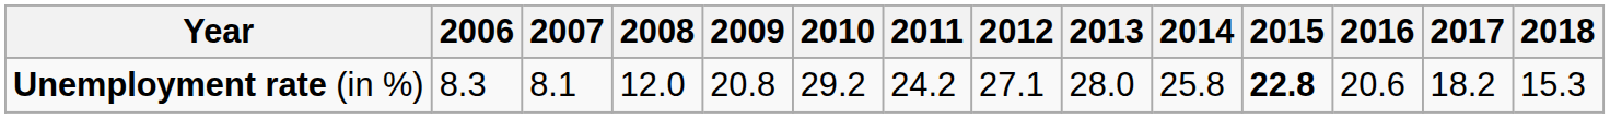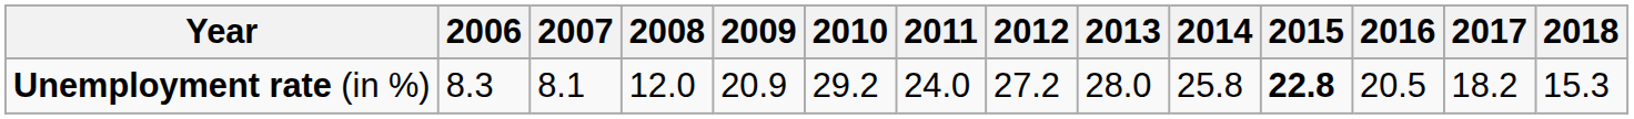 <table class="wikitable">
 <tr>
 <th>Year</th>
 <th>2006</th>
 <th>2007</th>
 <th>2008</th>
 <th>2009</th>
 <th>2010</th>
 <th>2011</th>
 <th>2012</th>
 <th>2013</th>
 <th>2014</th>
 <th>2015</th>
 <th>2016</th>
 <th>2017</th>
 <th>2018</th>
 </tr>
 <tr>
 <td><strong>Unemployment rate</strong> (in %)</td>
 <td>8.3</td>
 <td>8.1</td>
 <td>12.0</td>
-<td>20.8</td>
+<td>20.9</td>
 <td>29.2</td>
-<td>24.2</td>
-<td>27.1</td>
+<td>24.0</td>
+<td>27.2</td>
 <td>28.0</td>
 <td>25.8</td>
 <td><strong>22.8</strong></td>
-<td>20.6</td>
+<td>20.5</td>
 <td>18.2</td>
 <td>15.3</td>
 </tr>
 </table>
